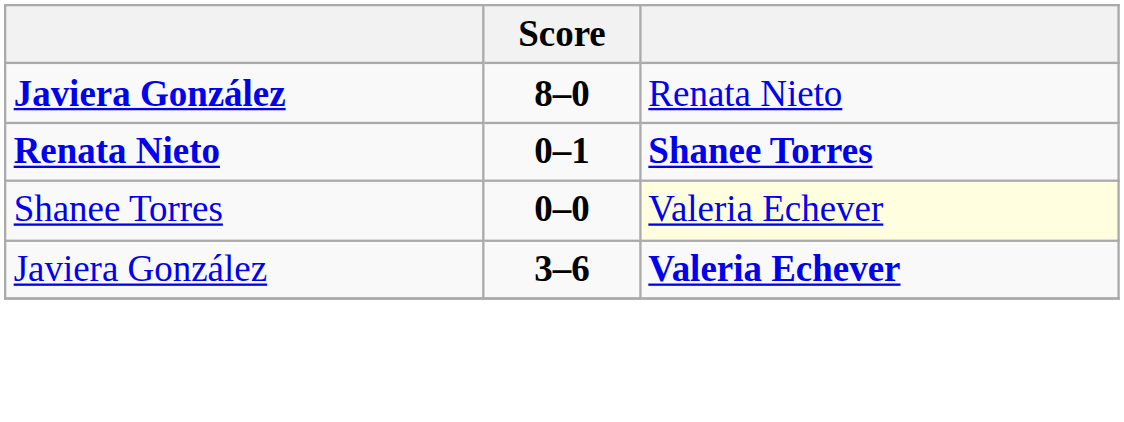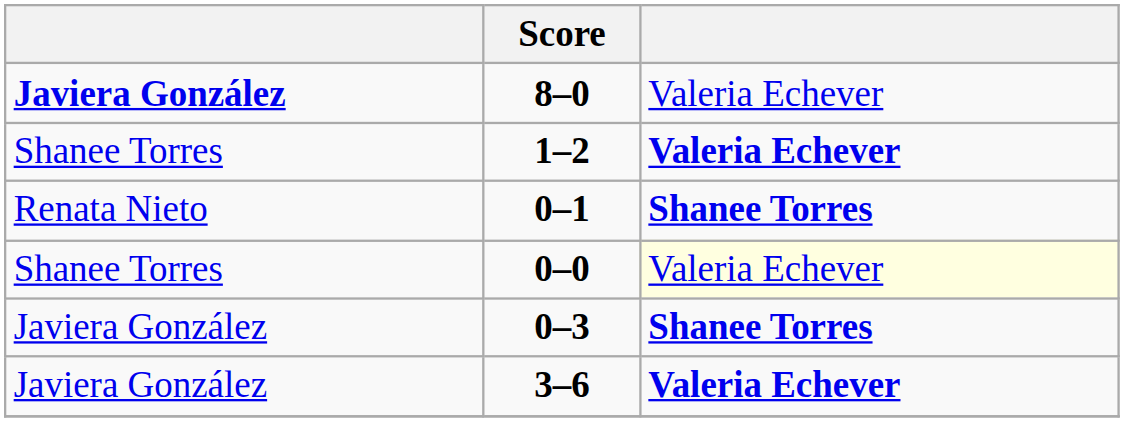 <table class="wikitable" style="text-align: center; font-size:100% ">
 <tr>
 <th align="right" width="200"></th>
 <th width="60">Score</th>
 <th align="left" width="200"></th>
 </tr>
 <tr>
 <td align=left><strong> <a href='#'>Javiera González</a></strong></td>
 <td align=center><strong>8–0</strong></td>
-<td align=left> <a href='#'>Renata Nieto</a></td>
+<td align=left> <a href='#'>Valeria Echever</a></td>
 </tr>
 <tr>
-<td align=left><strong> <a href='#'>Renata Nieto</a></strong></td>
+<td align=left> <a href='#'>Shanee Torres</a></td>
+<td align=center><strong>1–2</strong></td>
+<td align=left><strong> <a href='#'>Valeria Echever</a></strong></td>
+</tr>
+<tr>
+<td align=left> <a href='#'>Renata Nieto</a></td>
 <td align=center><strong>0–1</strong></td>
 <td align=left><strong> <a href='#'>Shanee Torres</a></strong></td>
 </tr>
 <tr>
 <td align=left> <a href='#'>Shanee Torres</a></td>
 <td align=center><strong>0–0</strong></td>
 <td align=left style="background: lightyellow;"> <a href='#'>Valeria Echever</a></td>
 </tr>
 <tr>
 <td align=left> <a href='#'>Javiera González</a></td>
+<td align=center><strong>0–3</strong></td>
+<td align=left><strong> <a href='#'>Shanee Torres</a></strong></td>
+</tr>
+<tr>
+<td align=left> <a href='#'>Javiera González</a></td>
 <td align=center><strong>3–6</strong></td>
 <td align=left><strong> <a href='#'>Valeria Echever</a></strong></td>
 </tr>
 <tr>
 </tr>
 </table>
